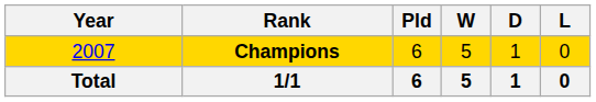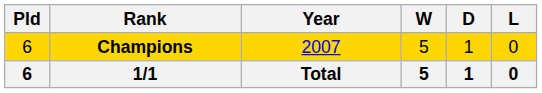 <table class="wikitable" style="text-align: center;font-size:90%;">
 <tr>
+<th width=30>Pld</th>
+<th width=150>Rank</th>
 <th width=125>Year</th>
-<th width=150>Rank</th>
-<th width=30>Pld</th>
 <th width=30>W</th>
 <th width=30>D</th>
 <th width=30>L</th>
 </tr>
 <tr bgcolor=gold>
+<td>6</td>
+<td><strong>Champions</strong></td>
 <td> <a href='#'>2007</a></td>
-<td><strong>Champions</strong></td>
-<td>6</td>
 <td>5</td>
 <td>1</td>
 <td>0</td>
 </tr>
 <tr>
+<th>6</th>
+<th>1/1</th>
 <th>Total</th>
-<th>1/1</th>
-<th>6</th>
 <th>5</th>
 <th>1</th>
 <th>0</th>
 </tr>
 </table>
